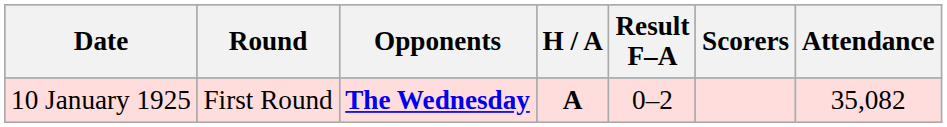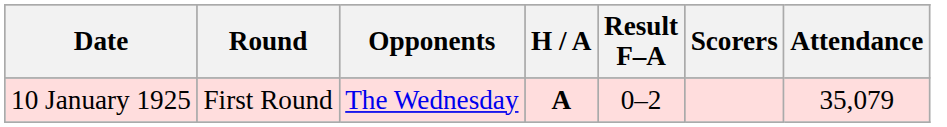 <table class="wikitable" style="text-align:center">
 <tr>
 <th>Date</th>
 <th>Round</th>
 <th>Opponents</th>
 <th>H / A</th>
 <th>Result<br>F–A</th>
 <th>Scorers</th>
 <th>Attendance</th>
 </tr>
 <tr style="background:#fdd;">
 <td>10 January 1925</td>
 <td>First Round</td>
-<td><strong><a href='#'>The Wednesday</a></strong></td>
+<td><a href='#'>The Wednesday</a></td>
 <td><strong>A</strong></td>
 <td>0–2</td>
 <td></td>
-<td>35,082</td>
+<td>35,079</td>
 </tr>
 </table>
